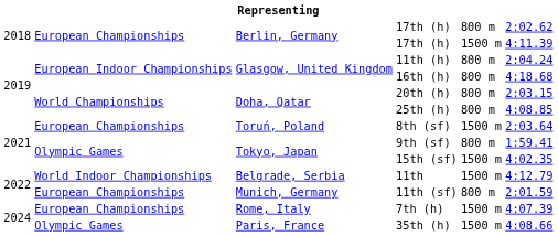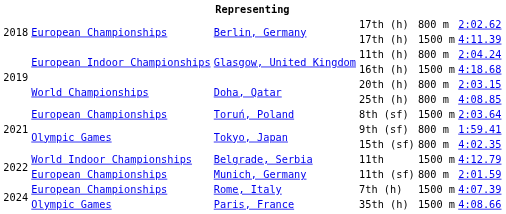 <table>
 <tr>
 <th colspan="6">Representing </th>
 </tr>
 <tr>
 <td rowspan=2>2018</td>
 <td rowspan=2><a href='#'>European Championships</a></td>
 <td rowspan=2><a href='#'>Berlin, Germany</a></td>
 <td>17th (h)</td>
 <td>800 m</td>
 <td><a href='#'>2:02.62</a></td>
 </tr>
 <tr>
 <td>17th (h)</td>
 <td>1500 m</td>
 <td><a href='#'>4:11.39</a></td>
 </tr>
 <tr>
 <td rowspan=4>2019</td>
 <td rowspan=2><a href='#'>European Indoor Championships</a></td>
 <td rowspan=2><a href='#'>Glasgow, United Kingdom</a></td>
 <td>11th (h)</td>
 <td>800 m</td>
 <td><a href='#'>2:04.24</a></td>
 </tr>
 <tr>
 <td>16th (h)</td>
-<td>800 m</td>
+<td>1500 m</td>
 <td><a href='#'>4:18.68</a></td>
 </tr>
 <tr>
 <td rowspan=2><a href='#'>World Championships</a></td>
 <td rowspan=2><a href='#'>Doha, Qatar</a></td>
 <td>20th (h)</td>
 <td>800 m</td>
 <td><a href='#'>2:03.15</a></td>
 </tr>
 <tr>
 <td>25th (h)</td>
 <td>800 m</td>
 <td><a href='#'>4:08.85</a></td>
 </tr>
 <tr>
 <td rowspan=3>2021</td>
 <td><a href='#'>European Championships</a></td>
 <td><a href='#'>Toruń, Poland</a></td>
 <td>8th (sf)</td>
 <td>1500 m</td>
 <td><a href='#'>2:03.64</a></td>
 </tr>
 <tr>
 <td rowspan=2><a href='#'>Olympic Games</a></td>
 <td rowspan=2><a href='#'>Tokyo, Japan</a></td>
 <td>9th (sf)</td>
 <td>800 m</td>
 <td><a href='#'>1:59.41</a></td>
 </tr>
 <tr>
 <td>15th (sf)</td>
-<td>1500 m</td>
+<td>800 m</td>
 <td><a href='#'>4:02.35</a></td>
 </tr>
 <tr>
 <td rowspan=2>2022</td>
 <td><a href='#'>World Indoor Championships</a></td>
 <td><a href='#'>Belgrade, Serbia</a></td>
 <td>11th</td>
 <td>1500 m</td>
 <td><a href='#'>4:12.79</a></td>
 </tr>
 <tr>
 <td><a href='#'>European Championships</a></td>
 <td><a href='#'>Munich, Germany</a></td>
 <td>11th (sf)</td>
 <td>800 m</td>
 <td><a href='#'>2:01.59</a></td>
 </tr>
 <tr>
 <td rowspan=2>2024</td>
 <td><a href='#'>European Championships</a></td>
 <td><a href='#'>Rome, Italy</a></td>
 <td>7th (h)</td>
 <td>1500 m</td>
 <td><a href='#'>4:07.39</a></td>
 </tr>
 <tr>
 <td><a href='#'>Olympic Games</a></td>
 <td><a href='#'>Paris, France</a></td>
 <td>35th (h)</td>
 <td>1500 m</td>
 <td><a href='#'>4:08.66</a></td>
 </tr>
 </table>
